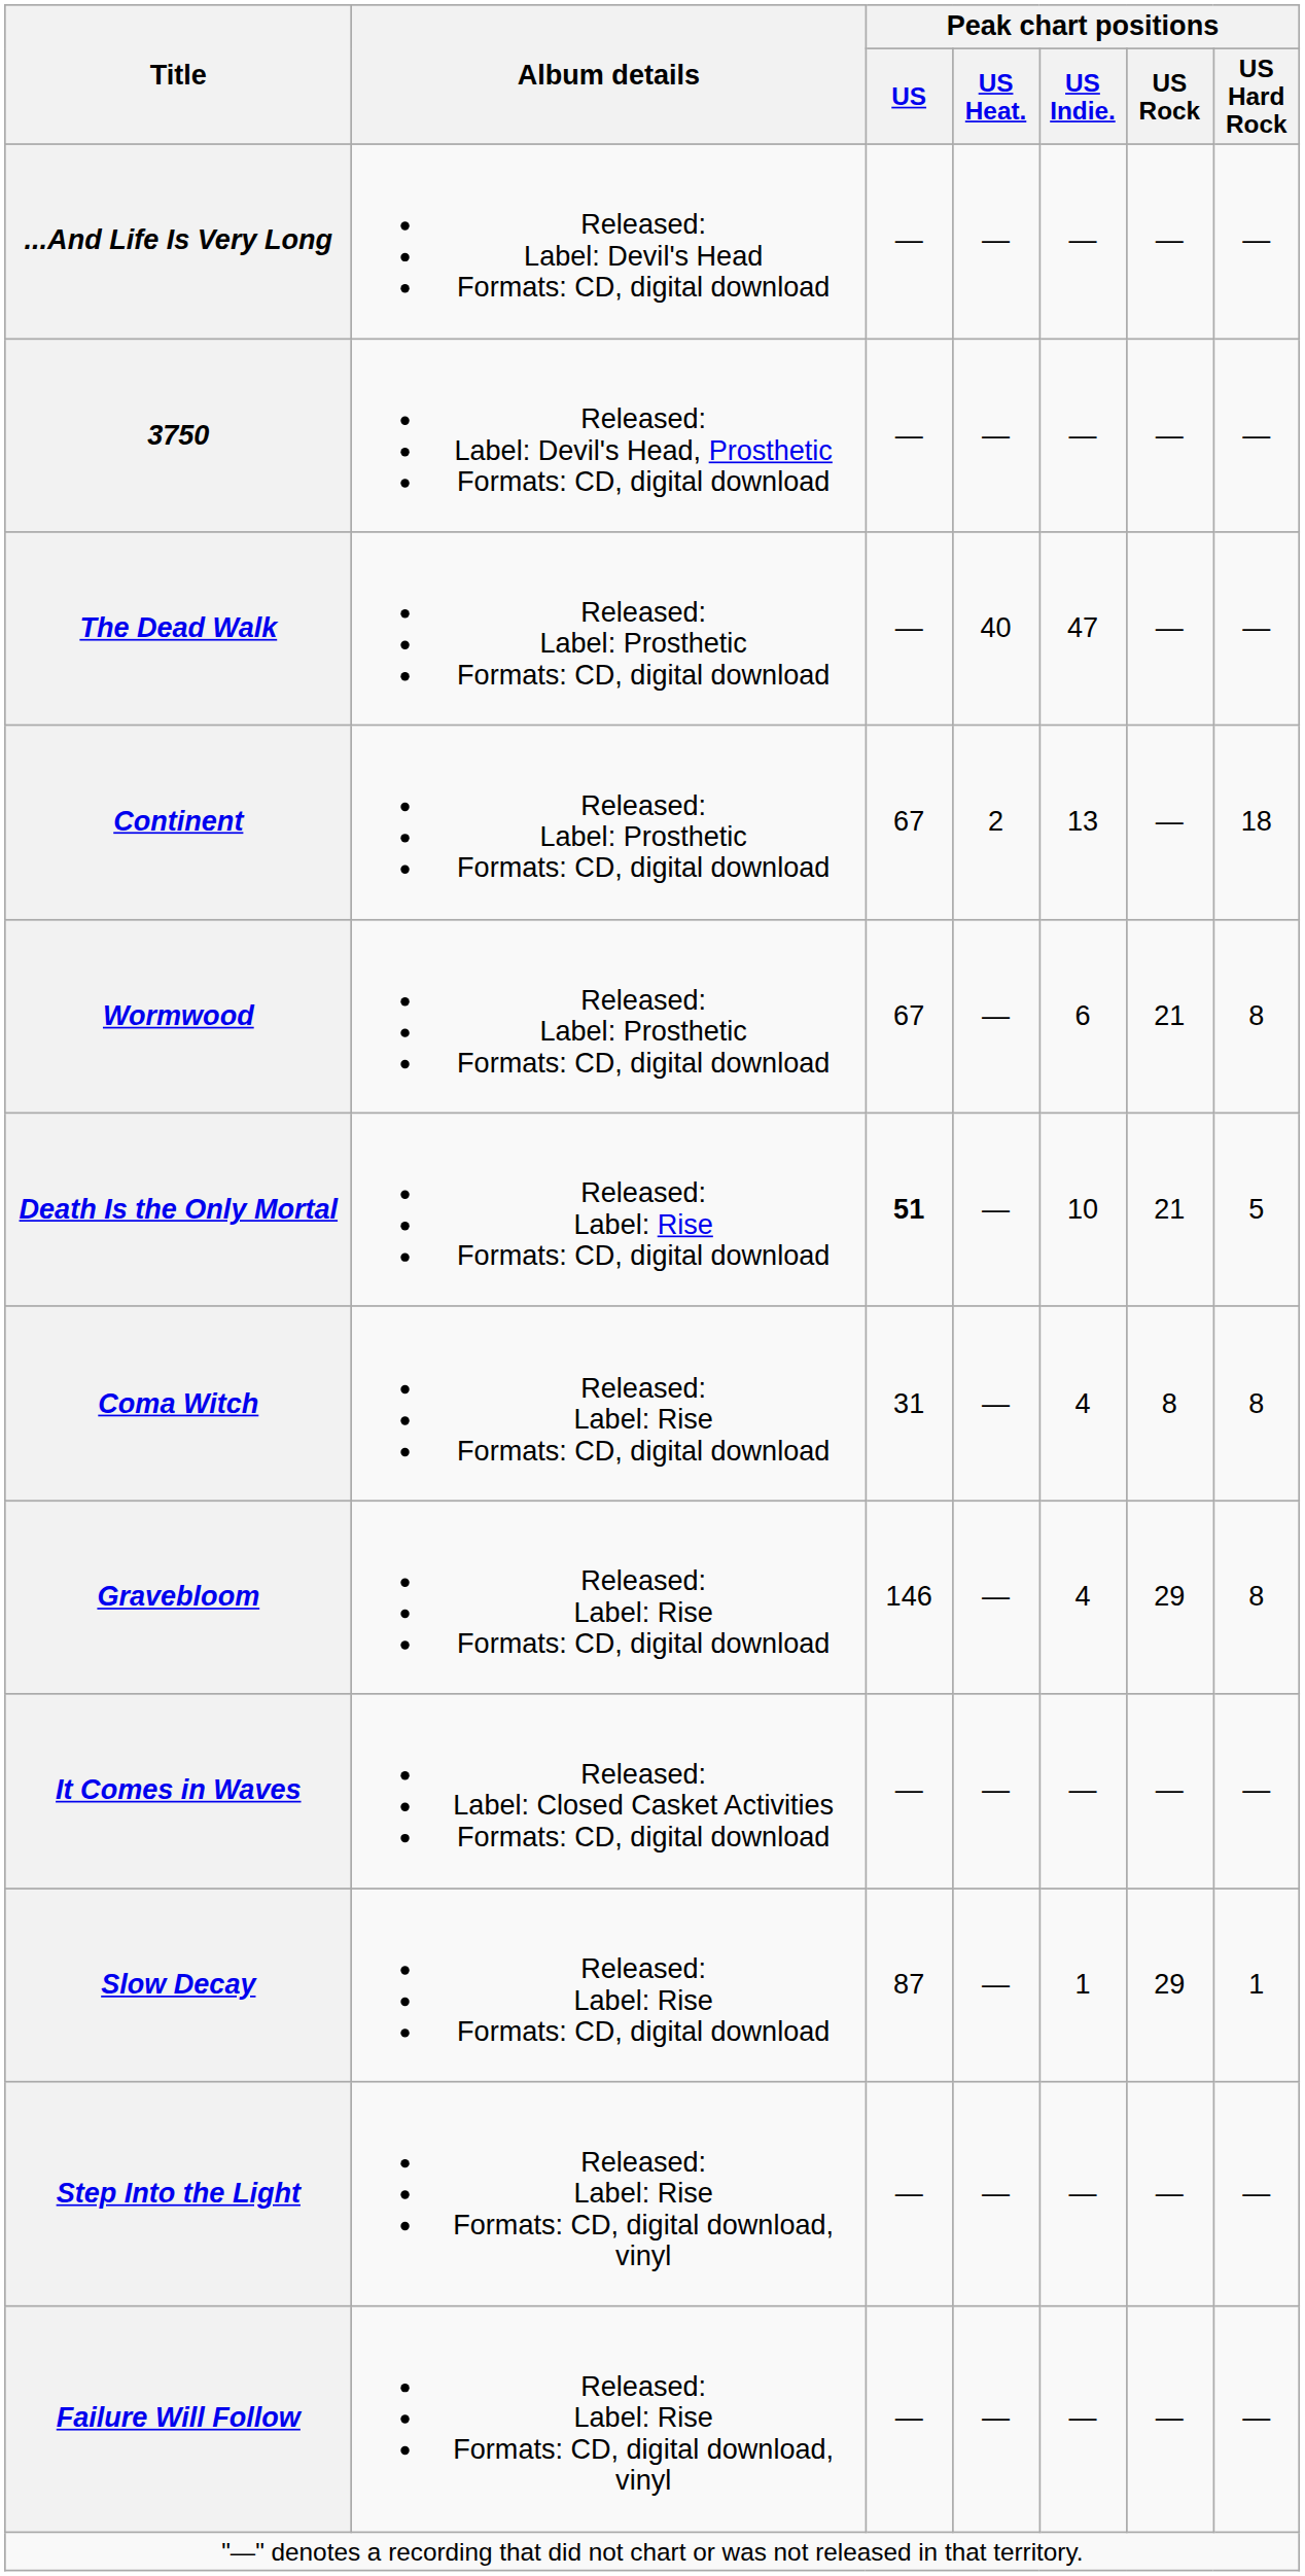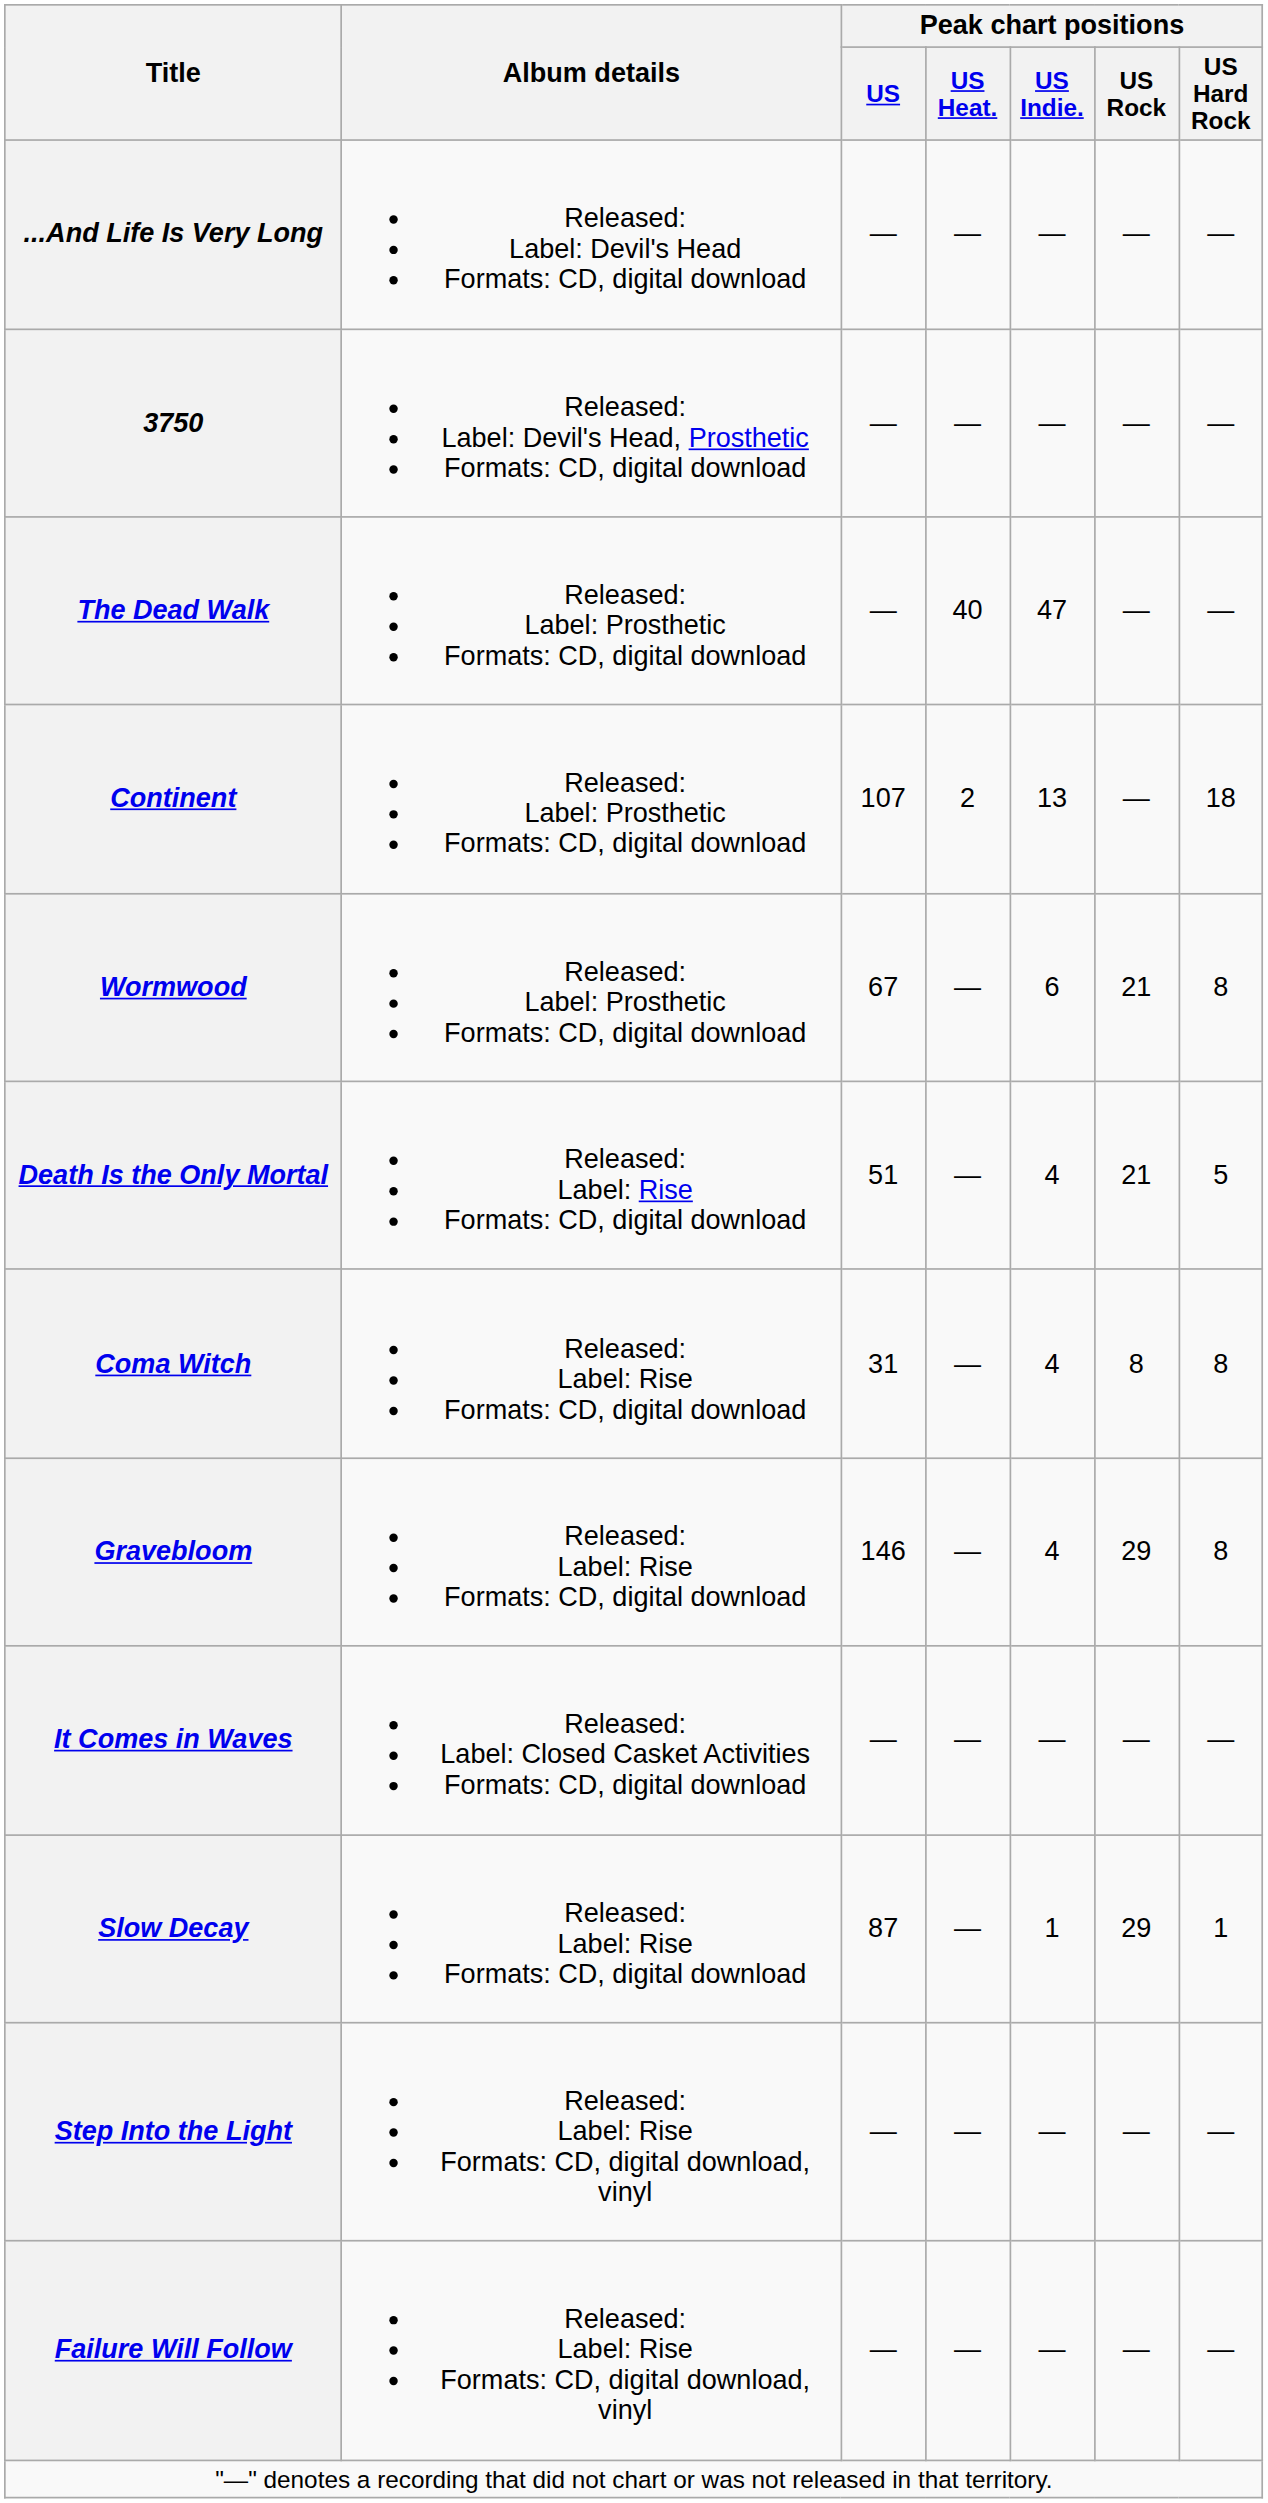 <table class="wikitable plainrowheaders" style="text-align:center;">
 <tr>
 <th scope="col" rowspan="2" style="width:12em;">Title</th>
 <th scope="col" rowspan="2" style="width:18em;">Album details</th>
 <th scope="col" colspan="5">Peak chart positions</th>
 </tr>
 <tr>
 <th scope="col" style="width:3em;font-size:90%;"><a href='#'>US</a><br></th>
 <th scope="col" style="width:3em;font-size:90%;"><a href='#'>US<br>Heat.</a><br></th>
 <th scope="col" style="width:3em;font-size:90%;"><a href='#'>US<br>Indie.</a><br></th>
 <th scope="col" style="width:3em;font-size:90%;">US<br>Rock<br></th>
 <th scope="col" style="width:3em;font-size:90%;">US<br>Hard Rock<br></th>
 </tr>
 <tr>
 <th scope="row"><em>...And Life Is Very Long</em></th>
 <td><br><ul><li>Released: </li><li>Label: Devil's Head</li><li>Formats: CD, digital download</li></ul></td>
 <td>—</td>
 <td>—</td>
 <td>—</td>
 <td>—</td>
 <td>—</td>
 </tr>
 <tr>
 <th scope="row"><em>3750</em></th>
 <td><br><ul><li>Released: </li><li>Label: Devil's Head, <a href='#'>Prosthetic</a></li><li>Formats: CD, digital download</li></ul></td>
 <td>—</td>
 <td>—</td>
 <td>—</td>
 <td>—</td>
 <td>—</td>
 </tr>
 <tr>
 <th scope="row"><em><a href='#'>The Dead Walk</a></em></th>
 <td><br><ul><li>Released: </li><li>Label: Prosthetic</li><li>Formats: CD, digital download</li></ul></td>
 <td>—</td>
 <td>40</td>
 <td>47</td>
 <td>—</td>
 <td>—</td>
 </tr>
 <tr>
 <th scope="row"><em><a href='#'>Continent</a></em></th>
 <td><br><ul><li>Released: </li><li>Label: Prosthetic</li><li>Formats: CD, digital download</li></ul></td>
-<td>67</td>
+<td>107</td>
 <td>2</td>
 <td>13</td>
 <td>—</td>
 <td>18</td>
 </tr>
 <tr>
 <th scope="row"><em><a href='#'>Wormwood</a></em></th>
 <td><br><ul><li>Released: </li><li>Label: Prosthetic</li><li>Formats: CD, digital download</li></ul></td>
 <td>67</td>
 <td>—</td>
 <td>6</td>
 <td>21</td>
 <td>8</td>
 </tr>
 <tr>
 <th scope="row"><em><a href='#'>Death Is the Only Mortal</a></em></th>
 <td><br><ul><li>Released: </li><li>Label: <a href='#'>Rise</a></li><li>Formats: CD, digital download</li></ul></td>
-<td><strong>51</strong></td>
+<td>51</td>
 <td>—</td>
-<td>10</td>
+<td>4</td>
 <td>21</td>
 <td>5</td>
 </tr>
 <tr>
 <th scope="row"><em><a href='#'>Coma Witch</a></em></th>
 <td><br><ul><li>Released: </li><li>Label: Rise</li><li>Formats: CD, digital download</li></ul></td>
 <td>31</td>
 <td>—</td>
 <td>4</td>
 <td>8</td>
 <td>8</td>
 </tr>
 <tr>
 <th scope="row"><em><a href='#'>Gravebloom</a></em></th>
 <td><br><ul><li>Released: </li><li>Label: Rise</li><li>Formats: CD, digital download</li></ul></td>
 <td>146</td>
 <td>—</td>
 <td>4</td>
 <td>29</td>
 <td>8</td>
 </tr>
 <tr>
 <th scope="row"><em><a href='#'>It Comes in Waves</a></em></th>
 <td><br><ul><li>Released: </li><li>Label: Closed Casket Activities</li><li>Formats: CD, digital download</li></ul></td>
 <td>—</td>
 <td>—</td>
 <td>—</td>
 <td>—</td>
 <td>—</td>
 </tr>
 <tr>
 <th scope="row"><em><a href='#'>Slow Decay</a></em></th>
 <td><br><ul><li>Released: </li><li>Label: Rise</li><li>Formats: CD, digital download</li></ul></td>
 <td>87</td>
 <td>—</td>
 <td>1</td>
 <td>29</td>
 <td>1</td>
 </tr>
 <tr>
 <th scope="row"><em><a href='#'>Step Into the Light</a></em></th>
 <td><br><ul><li>Released: </li><li>Label: Rise</li><li>Formats: CD, digital download, vinyl</li></ul></td>
 <td>—</td>
 <td>—</td>
 <td>—</td>
 <td>—</td>
 <td>—</td>
 </tr>
 <tr>
 <th scope="row"><em><a href='#'>Failure Will Follow</a></em></th>
 <td><br><ul><li>Released: </li><li>Label: Rise</li><li>Formats: CD, digital download, vinyl</li></ul></td>
 <td>—</td>
 <td>—</td>
 <td>—</td>
 <td>—</td>
 <td>—</td>
 </tr>
 <tr>
 <td colspan="10" style="font-size:90%">"—" denotes a recording that did not chart or was not released in that territory.</td>
 </tr>
 </table>
